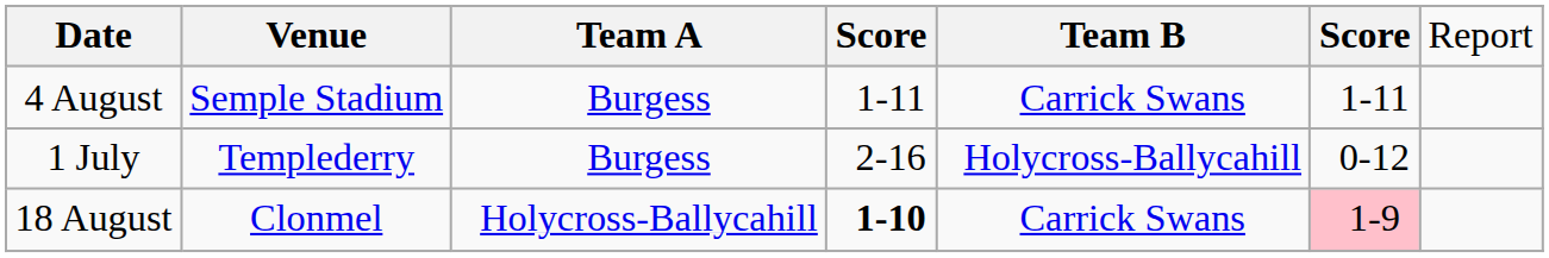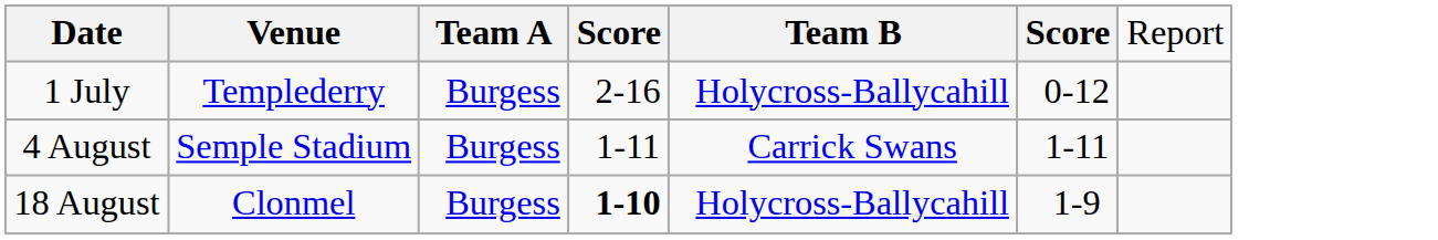 <table class="wikitable">
 <tr>
 <th>Date</th>
 <th>Venue</th>
 <th>Team A</th>
 <th>Score</th>
 <th>Team B</th>
 <th>Score</th>
 <td>Report</td>
 </tr>
 <tr align="center">
+<td>1 July</td>
+<td><a href='#'>Templederry</a></td>
+<td>  <a href='#'>Burgess</a></td>
+<td>  2-16</td>
+<td>  <a href='#'>Holycross-Ballycahill</a></td>
+<td>  0-12</td>
+<td></td>
+</tr>
+<tr align="center">
 <td>4 August</td>
 <td><a href='#'>Semple Stadium</a></td>
 <td>  <a href='#'>Burgess</a></td>
 <td>  1-11</td>
 <td>  <a href='#'>Carrick Swans</a></td>
 <td>  1-11</td>
 <td></td>
 </tr>
 <tr align="center">
-<td>1 July</td>
-<td><a href='#'>Templederry</a></td>
-<td>  <a href='#'>Burgess</a></td>
-<td>  2-16</td>
-<td>  <a href='#'>Holycross-Ballycahill</a></td>
-<td>  0-12</td>
-<td></td>
-</tr>
-<tr align="center">
 <td>18 August</td>
 <td><a href='#'>Clonmel</a></td>
+<td>  <a href='#'>Burgess</a></td>
+<td><strong>  1-10</strong></td>
 <td>  <a href='#'>Holycross-Ballycahill</a></td>
-<td><strong>  1-10</strong></td>
-<td>  <a href='#'>Carrick Swans</a></td>
-<td style="background: pink;">  1-9</td>
+<td>  1-9</td>
 <td></td>
 </tr>
 </table>
